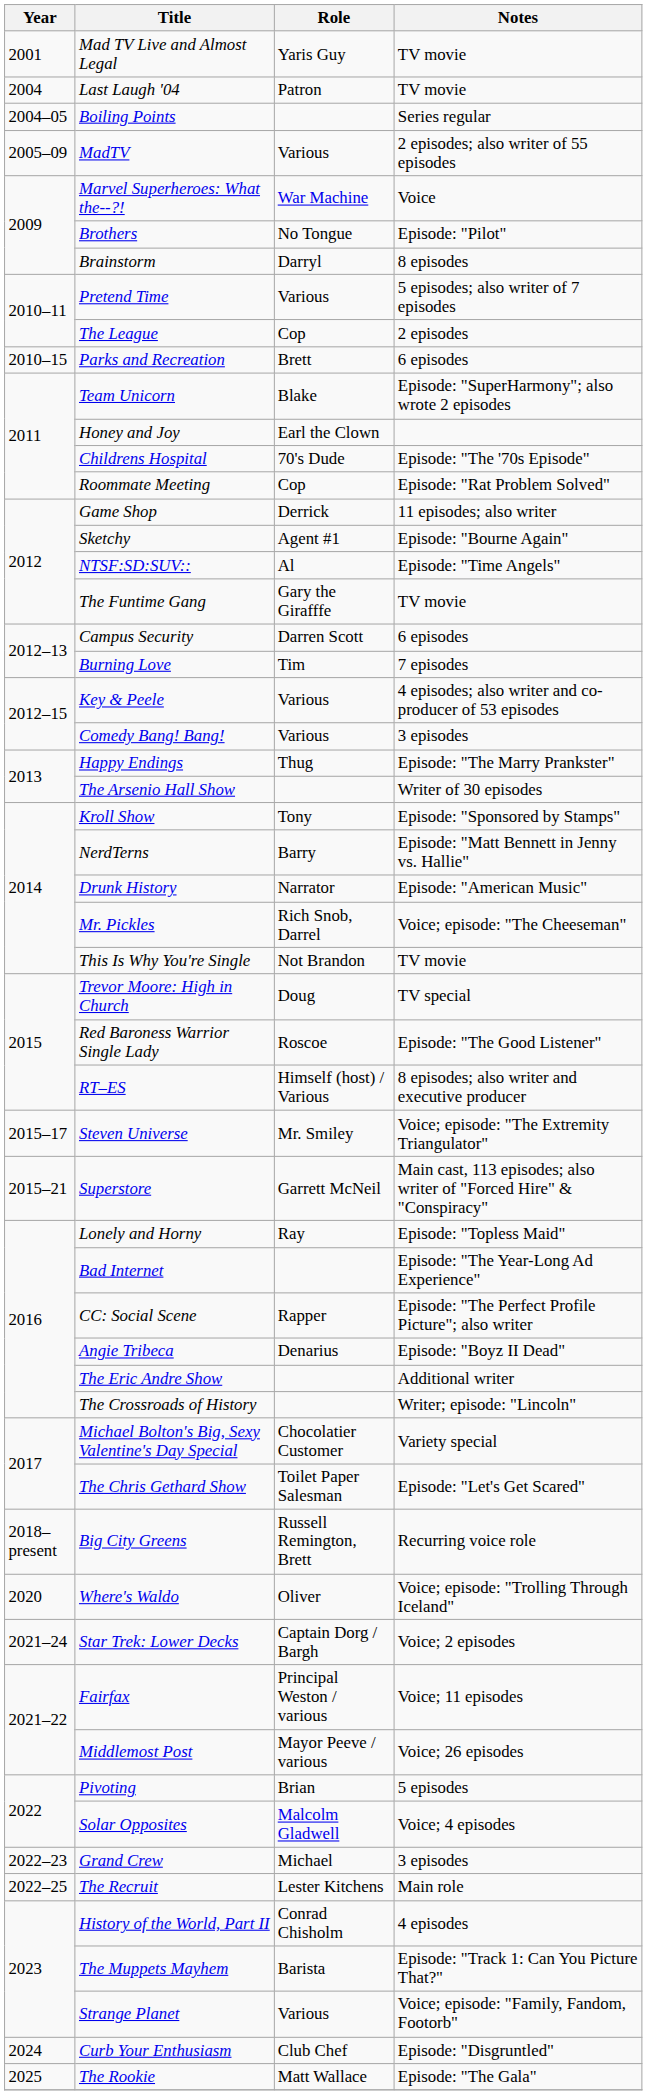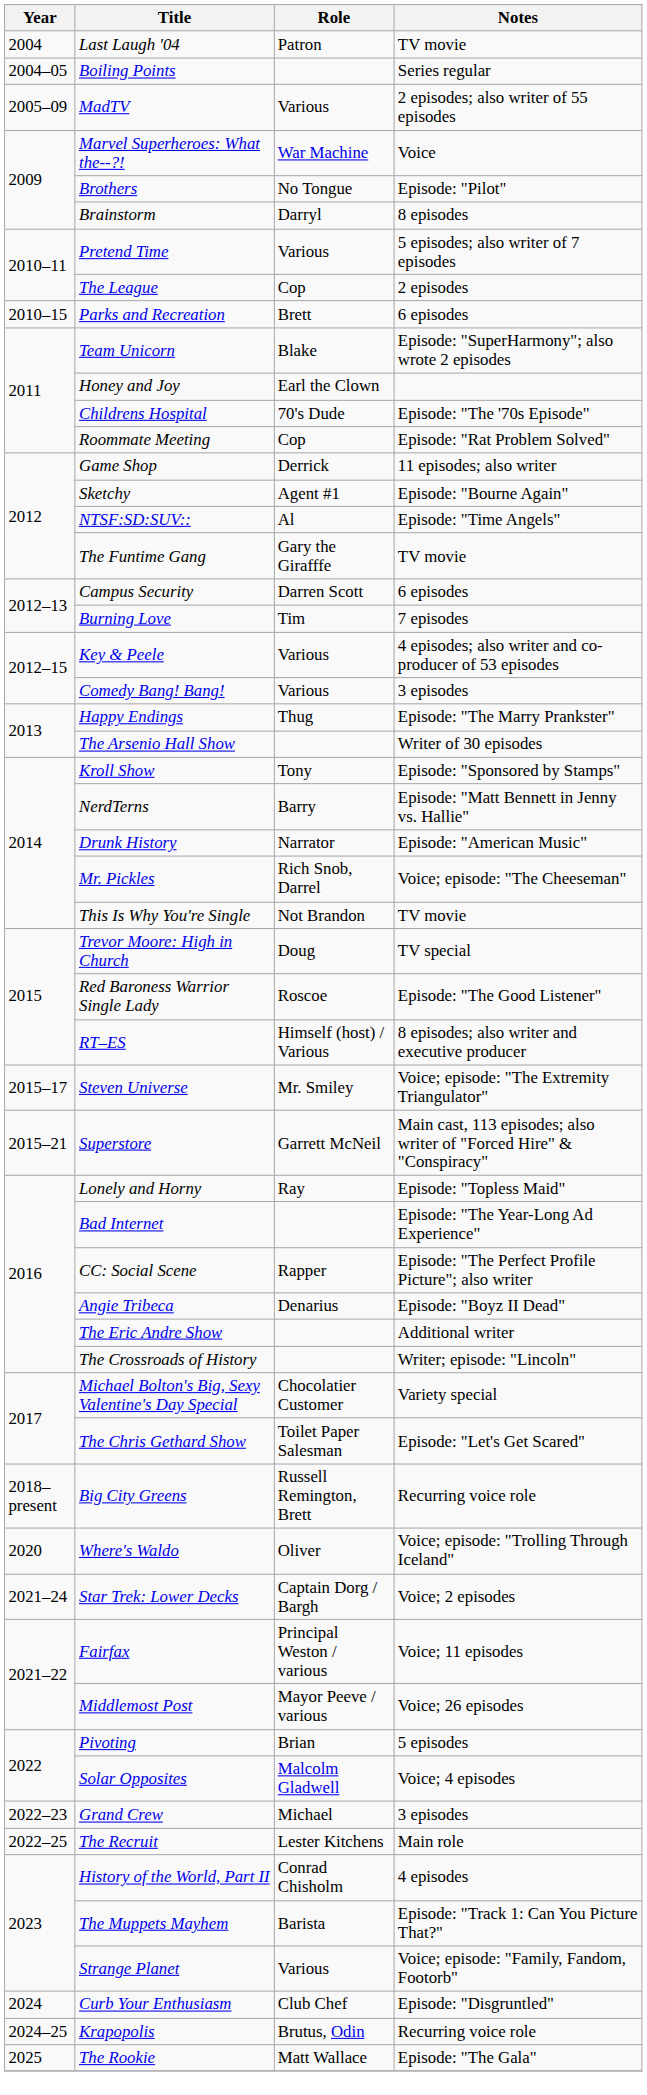 <table class="wikitable sortable">
 <tr>
 <th>Year</th>
 <th>Title</th>
 <th>Role</th>
 <th>Notes</th>
-</tr>
-<tr>
-<td>2001</td>
-<td><em>Mad TV Live and Almost Legal</em></td>
-<td>Yaris Guy</td>
-<td>TV movie</td>
 </tr>
 <tr>
 <td>2004</td>
 <td><em>Last Laugh '04</em></td>
 <td>Patron</td>
 <td>TV movie</td>
 </tr>
 <tr>
 <td>2004–05</td>
 <td><em><a href='#'>Boiling Points</a></em></td>
 <td></td>
 <td>Series regular</td>
 </tr>
 <tr>
 <td>2005–09</td>
 <td><em><a href='#'>MadTV</a></em></td>
 <td>Various</td>
 <td>2 episodes; also writer of 55 episodes</td>
 </tr>
 <tr>
 <td rowspan="3">2009</td>
 <td><em><a href='#'>Marvel Superheroes: What the--?!</a></em></td>
 <td><a href='#'>War Machine</a></td>
 <td>Voice</td>
 </tr>
 <tr>
 <td><em><a href='#'>Brothers</a></em></td>
 <td>No Tongue</td>
 <td>Episode: "Pilot"</td>
 </tr>
 <tr>
 <td><em>Brainstorm</em></td>
 <td>Darryl</td>
 <td>8 episodes</td>
 </tr>
 <tr>
 <td rowspan="2">2010–11</td>
 <td><em><a href='#'>Pretend Time</a></em></td>
 <td>Various</td>
 <td>5 episodes; also writer of 7 episodes</td>
 </tr>
 <tr>
 <td><em><a href='#'>The League</a></em></td>
 <td>Cop</td>
 <td>2 episodes</td>
 </tr>
 <tr>
 <td>2010–15</td>
 <td><em><a href='#'>Parks and Recreation</a></em></td>
 <td>Brett</td>
 <td>6 episodes</td>
 </tr>
 <tr>
 <td rowspan="4">2011</td>
 <td><em><a href='#'>Team Unicorn</a></em></td>
 <td>Blake</td>
 <td>Episode: "SuperHarmony"; also wrote 2 episodes</td>
 </tr>
 <tr>
 <td><em>Honey and Joy</em></td>
 <td>Earl the Clown</td>
 <td></td>
 </tr>
 <tr>
 <td><em><a href='#'>Childrens Hospital</a></em></td>
 <td>70's Dude</td>
 <td>Episode: "The '70s Episode"</td>
 </tr>
 <tr>
 <td><em>Roommate Meeting</em></td>
 <td>Cop</td>
 <td>Episode: "Rat Problem Solved"</td>
 </tr>
 <tr>
 <td rowspan="4">2012</td>
 <td><em>Game Shop</em></td>
 <td>Derrick</td>
 <td>11 episodes; also writer</td>
 </tr>
 <tr>
 <td><em>Sketchy</em></td>
 <td>Agent #1</td>
 <td>Episode: "Bourne Again"</td>
 </tr>
 <tr>
 <td><em><a href='#'>NTSF:SD:SUV::</a></em></td>
 <td>Al</td>
 <td>Episode: "Time Angels"</td>
 </tr>
 <tr>
 <td><em>The Funtime Gang</em></td>
 <td>Gary the Girafffe</td>
 <td>TV movie</td>
 </tr>
 <tr>
 <td rowspan="2">2012–13</td>
 <td><em>Campus Security</em></td>
 <td>Darren Scott</td>
 <td>6 episodes</td>
 </tr>
 <tr>
 <td><em><a href='#'>Burning Love</a></em></td>
 <td>Tim</td>
 <td>7 episodes</td>
 </tr>
 <tr>
 <td rowspan="2">2012–15</td>
 <td><em><a href='#'>Key & Peele</a></em></td>
 <td>Various</td>
 <td>4 episodes; also writer and co-producer of 53 episodes</td>
 </tr>
 <tr>
 <td><em><a href='#'>Comedy Bang! Bang!</a></em></td>
 <td>Various</td>
 <td>3 episodes</td>
 </tr>
 <tr>
 <td rowspan="2">2013</td>
 <td><em><a href='#'>Happy Endings</a></em></td>
 <td>Thug</td>
 <td>Episode: "The Marry Prankster"</td>
 </tr>
 <tr>
 <td><em><a href='#'>The Arsenio Hall Show</a></em></td>
 <td></td>
 <td>Writer of 30 episodes</td>
 </tr>
 <tr>
 <td rowspan="5">2014</td>
 <td><em><a href='#'>Kroll Show</a></em></td>
 <td>Tony</td>
 <td>Episode: "Sponsored by Stamps"</td>
 </tr>
 <tr>
 <td><em>NerdTerns</em></td>
 <td>Barry</td>
 <td>Episode: "Matt Bennett in Jenny vs. Hallie"</td>
 </tr>
 <tr>
 <td><em><a href='#'>Drunk History</a></em></td>
 <td>Narrator</td>
 <td>Episode: "American Music"</td>
 </tr>
 <tr>
 <td><em><a href='#'>Mr. Pickles</a></em></td>
 <td>Rich Snob, Darrel</td>
 <td>Voice; episode: "The Cheeseman"</td>
 </tr>
 <tr>
 <td><em>This Is Why You're Single</em></td>
 <td>Not Brandon</td>
 <td>TV movie</td>
 </tr>
 <tr>
 <td rowspan="3">2015</td>
 <td><em><a href='#'>Trevor Moore: High in Church</a></em></td>
 <td>Doug</td>
 <td>TV special</td>
 </tr>
 <tr>
 <td><em>Red Baroness Warrior Single Lady</em></td>
 <td>Roscoe</td>
 <td>Episode: "The Good Listener"</td>
 </tr>
 <tr>
 <td><em><a href='#'>RT–ES</a></em></td>
 <td>Himself (host) / Various</td>
 <td>8 episodes; also writer and executive producer</td>
 </tr>
 <tr>
 <td>2015–17</td>
 <td><em><a href='#'>Steven Universe</a></em></td>
 <td>Mr. Smiley</td>
 <td>Voice; episode: "The Extremity Triangulator"</td>
 </tr>
 <tr>
 <td>2015–21</td>
 <td><em><a href='#'>Superstore</a></em></td>
 <td>Garrett McNeil</td>
 <td>Main cast, 113 episodes; also writer of "Forced Hire" & "Conspiracy"</td>
 </tr>
 <tr>
 <td rowspan="6">2016</td>
 <td><em>Lonely and Horny</em></td>
 <td>Ray</td>
 <td>Episode: "Topless Maid"</td>
 </tr>
 <tr>
 <td><em><a href='#'>Bad Internet</a></em></td>
 <td></td>
 <td>Episode: "The Year-Long Ad Experience"</td>
 </tr>
 <tr>
 <td><em>CC: Social Scene</em></td>
 <td>Rapper</td>
 <td>Episode: "The Perfect Profile Picture"; also writer</td>
 </tr>
 <tr>
 <td><em><a href='#'>Angie Tribeca</a></em></td>
 <td>Denarius</td>
 <td>Episode: "Boyz II Dead"</td>
 </tr>
 <tr>
 <td><em><a href='#'>The Eric Andre Show</a></em></td>
 <td></td>
 <td>Additional writer</td>
 </tr>
 <tr>
 <td><em>The Crossroads of History</em></td>
 <td></td>
 <td>Writer; episode: "Lincoln"</td>
 </tr>
 <tr>
 <td rowspan="2">2017</td>
 <td><em><a href='#'>Michael Bolton's Big, Sexy Valentine's Day Special</a></em></td>
 <td>Chocolatier Customer</td>
 <td>Variety special</td>
 </tr>
 <tr>
 <td><em><a href='#'>The Chris Gethard Show</a></em></td>
 <td>Toilet Paper Salesman</td>
 <td>Episode: "Let's Get Scared"</td>
 </tr>
 <tr>
 <td>2018–present</td>
 <td><em><a href='#'>Big City Greens</a></em></td>
 <td>Russell Remington, Brett</td>
 <td>Recurring voice role</td>
 </tr>
 <tr>
 <td>2020</td>
 <td><em><a href='#'>Where's Waldo</a></em></td>
 <td>Oliver</td>
 <td>Voice; episode: "Trolling Through Iceland"</td>
 </tr>
 <tr>
 <td>2021–24</td>
 <td><em><a href='#'>Star Trek: Lower Decks</a></em></td>
 <td>Captain Dorg / Bargh</td>
 <td>Voice; 2 episodes</td>
 </tr>
 <tr>
 <td rowspan="2">2021–22</td>
 <td><em><a href='#'>Fairfax</a></em></td>
 <td>Principal Weston / various</td>
 <td>Voice; 11 episodes</td>
 </tr>
 <tr>
 <td><em><a href='#'>Middlemost Post</a></em></td>
 <td>Mayor Peeve / various</td>
 <td>Voice; 26 episodes</td>
 </tr>
 <tr>
 <td rowspan="2">2022</td>
 <td><em><a href='#'>Pivoting</a></em></td>
 <td>Brian</td>
 <td>5 episodes</td>
 </tr>
 <tr>
 <td><em><a href='#'>Solar Opposites</a></em></td>
 <td><a href='#'>Malcolm Gladwell</a></td>
 <td>Voice; 4 episodes</td>
 </tr>
 <tr>
 <td>2022–23</td>
 <td><em><a href='#'>Grand Crew</a></em></td>
 <td>Michael</td>
 <td>3 episodes</td>
 </tr>
 <tr>
 <td>2022–25</td>
 <td><em><a href='#'>The Recruit</a></em></td>
 <td>Lester Kitchens</td>
 <td>Main role</td>
 </tr>
 <tr>
 <td rowspan="3">2023</td>
 <td><em><a href='#'>History of the World, Part II</a></em></td>
 <td>Conrad Chisholm</td>
 <td>4 episodes</td>
 </tr>
 <tr>
 <td><em><a href='#'>The Muppets Mayhem</a></em></td>
 <td>Barista</td>
 <td>Episode: "Track 1: Can You Picture That?"</td>
 </tr>
 <tr>
 <td><em><a href='#'>Strange Planet</a></em></td>
 <td>Various</td>
 <td>Voice; episode: "Family, Fandom, Footorb"</td>
 </tr>
 <tr>
 <td>2024</td>
 <td><em><a href='#'>Curb Your Enthusiasm</a></em></td>
 <td>Club Chef</td>
 <td>Episode: "Disgruntled"</td>
 </tr>
 <tr>
+<td>2024–25</td>
+<td><em><a href='#'>Krapopolis</a></em></td>
+<td>Brutus, <a href='#'>Odin</a></td>
+<td>Recurring voice role</td>
+</tr>
+<tr>
 <td>2025</td>
 <td><em><a href='#'>The Rookie</a></em></td>
 <td>Matt Wallace</td>
 <td>Episode: "The Gala"</td>
 </tr>
 <tr>
 </tr>
 </table>
